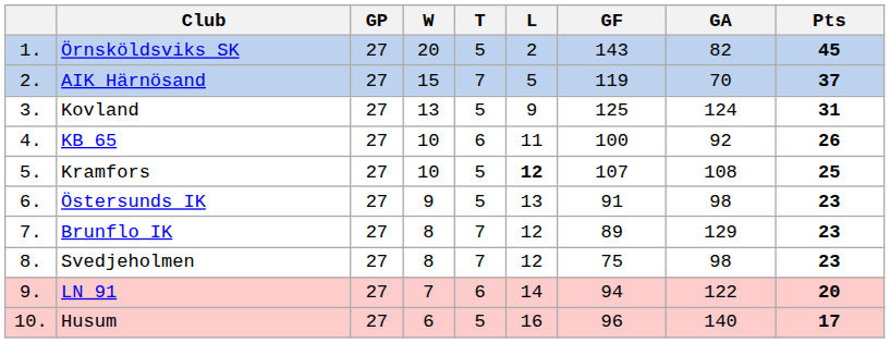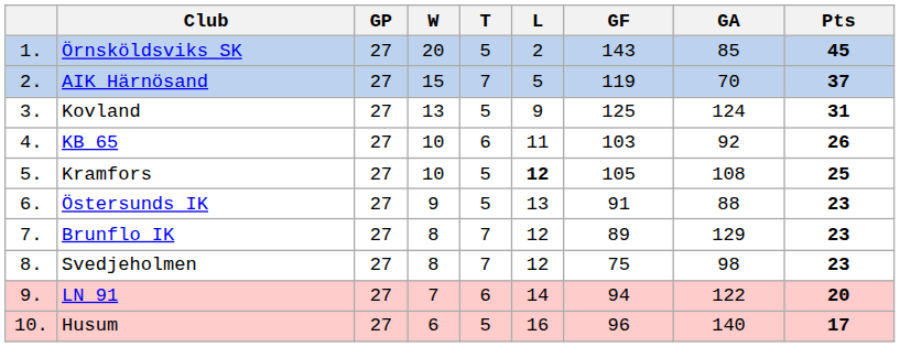 <table class="wikitable">
 <tr>
 <th width="30"></th>
 <th width="200">Club</th>
 <th width="30">GP</th>
 <th width="30">W</th>
 <th width="30">T</th>
 <th width="30">L</th>
 <th width="70">GF</th>
 <th width="70">GA</th>
 <th width="70">Pts</th>
 </tr>
 <tr bgcolor="#BCD2EE" align="center">
 <td>1.</td>
 <td align="left"><a href='#'>Örnsköldsviks SK</a></td>
 <td>27</td>
 <td>20</td>
 <td>5</td>
 <td>2</td>
 <td>143</td>
-<td>82</td>
+<td>85</td>
 <td><strong>45</strong></td>
 </tr>
 <tr bgcolor="#BCD2EE" align="center">
 <td>2.</td>
 <td align="left"><a href='#'>AIK Härnösand</a></td>
 <td>27</td>
 <td>15</td>
 <td>7</td>
 <td>5</td>
 <td>119</td>
 <td>70</td>
 <td><strong>37</strong></td>
 </tr>
 <tr bgcolor="#FFFFFF" align="center">
 <td>3.</td>
 <td align="left">Kovland</td>
 <td>27</td>
 <td>13</td>
 <td>5</td>
 <td>9</td>
 <td>125</td>
 <td>124</td>
 <td><strong>31</strong></td>
 </tr>
 <tr bgcolor="#FFFFFF" align="center">
 <td>4.</td>
 <td align="left"><a href='#'>KB 65</a></td>
 <td>27</td>
 <td>10</td>
 <td>6</td>
 <td>11</td>
-<td>100</td>
+<td>103</td>
 <td>92</td>
 <td><strong>26</strong></td>
 </tr>
 <tr bgcolor="#FFFFFF" align="center">
 <td>5.</td>
 <td align="left">Kramfors</td>
 <td>27</td>
 <td>10</td>
 <td>5</td>
 <td><strong>12</strong></td>
-<td>107</td>
+<td>105</td>
 <td>108</td>
 <td><strong>25</strong></td>
 </tr>
 <tr bgcolor="#FFFFFF" align="center">
 <td>6.</td>
 <td align="left"><a href='#'>Östersunds IK</a></td>
 <td>27</td>
 <td>9</td>
 <td>5</td>
 <td>13</td>
 <td>91</td>
-<td>98</td>
+<td>88</td>
 <td><strong>23</strong></td>
 </tr>
 <tr bgcolor="#FFFFFF" align="center">
 <td>7.</td>
 <td align="left"><a href='#'>Brunflo IK</a></td>
 <td>27</td>
 <td>8</td>
 <td>7</td>
 <td>12</td>
 <td>89</td>
 <td>129</td>
 <td><strong>23</strong></td>
 </tr>
 <tr bgcolor="#FFFFFF" align="center">
 <td>8.</td>
 <td align="left">Svedjeholmen</td>
 <td>27</td>
 <td>8</td>
 <td>7</td>
 <td>12</td>
 <td>75</td>
 <td>98</td>
 <td><strong>23</strong></td>
 </tr>
 <tr bgcolor="#FFCCCC" align="center">
 <td>9.</td>
 <td align="left"><a href='#'>LN 91</a></td>
 <td>27</td>
 <td>7</td>
 <td>6</td>
 <td>14</td>
 <td>94</td>
 <td>122</td>
 <td><strong>20</strong></td>
 </tr>
 <tr bgcolor="#FFCCCC" align="center">
 <td>10.</td>
 <td align="left">Husum</td>
 <td>27</td>
 <td>6</td>
 <td>5</td>
 <td>16</td>
 <td>96</td>
 <td>140</td>
 <td><strong>17</strong></td>
 </tr>
 </table>
